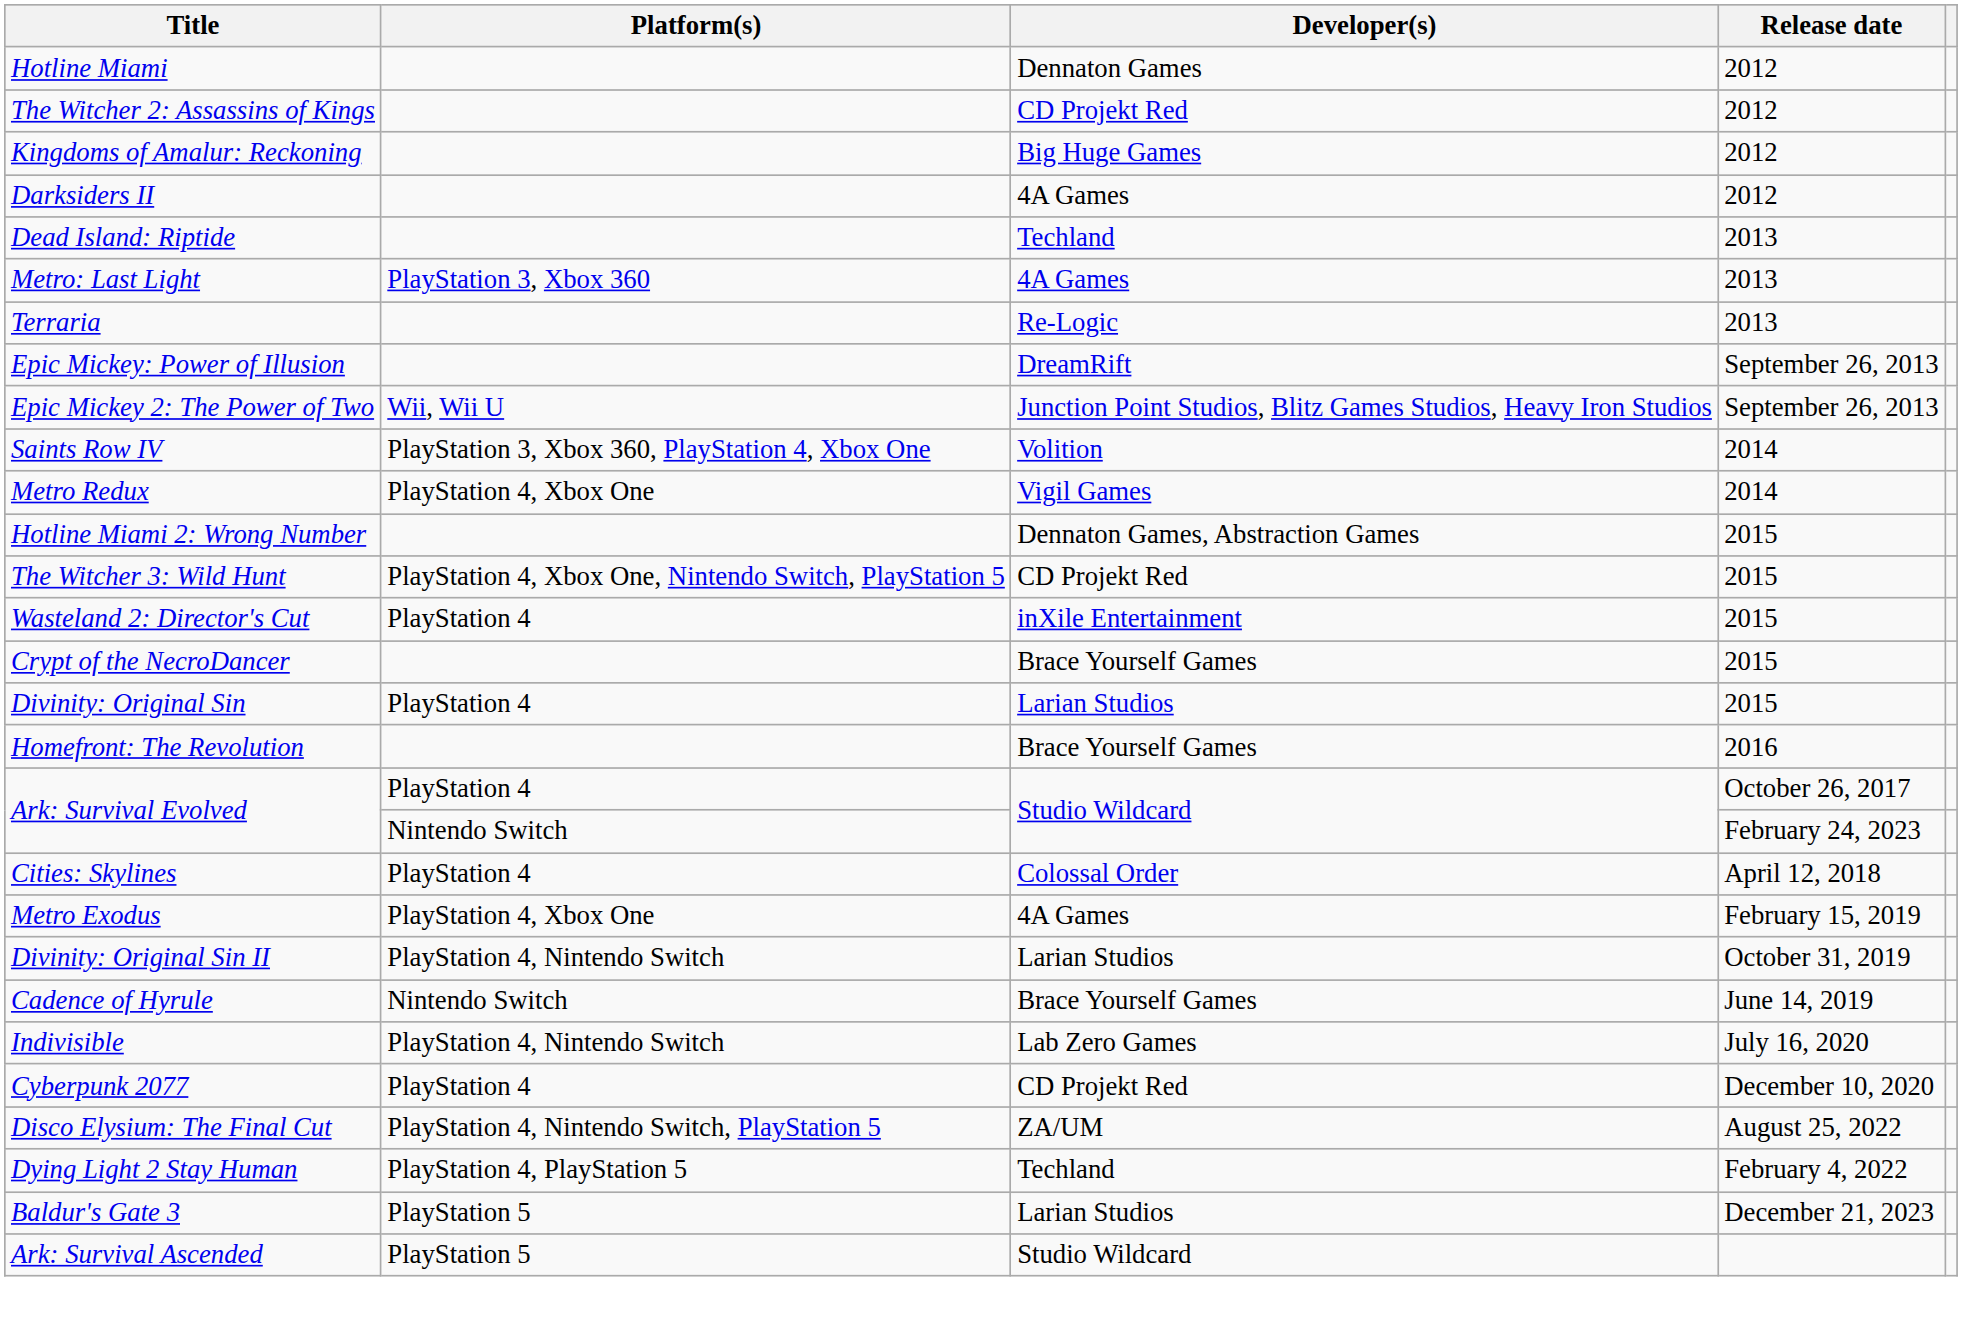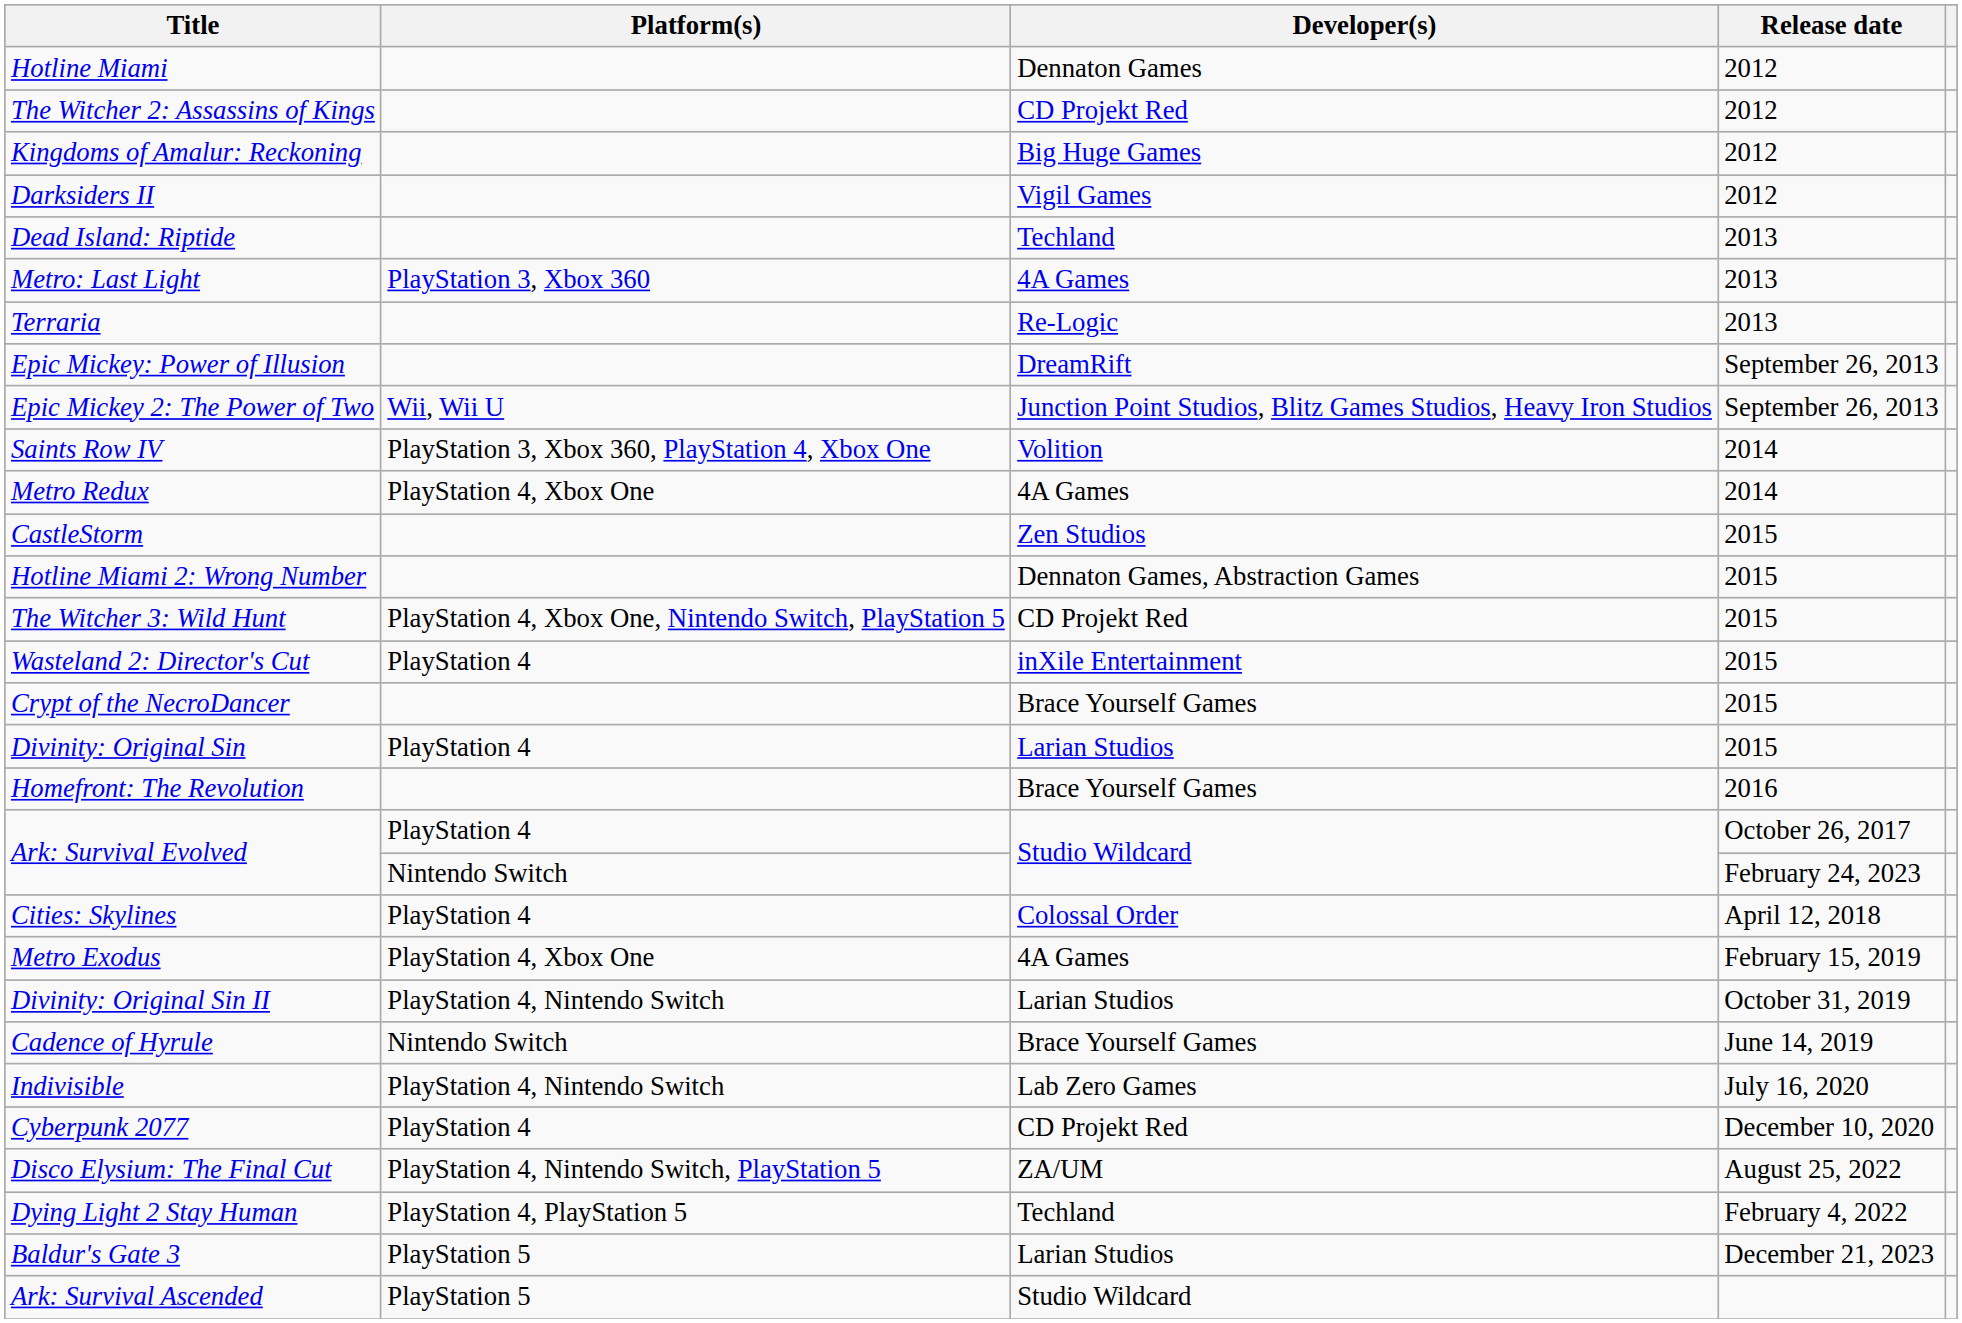 <table class="wikitable sortable" width="auto">
 <tr>
 <th scope="col">Title</th>
 <th scope="col">Platform(s)</th>
 <th scope='col'>Developer(s)</th>
 <th scope="col">Release date</th>
 <th scope="col" class="unsortable"></th>
 </tr>
 <tr>
 <td><em><a href='#'>Hotline Miami</a></em></td>
 <td></td>
 <td>Dennaton Games</td>
 <td>2012</td>
 <td></td>
 </tr>
 <tr>
 <td><em><a href='#'>The Witcher 2: Assassins of Kings</a></em></td>
 <td></td>
 <td><a href='#'>CD Projekt Red</a></td>
 <td>2012</td>
 <td></td>
 </tr>
 <tr>
 <td><em><a href='#'>Kingdoms of Amalur: Reckoning</a></em></td>
 <td></td>
 <td><a href='#'>Big Huge Games</a></td>
 <td>2012</td>
 <td></td>
 </tr>
 <tr>
 <td><em><a href='#'>Darksiders II</a></em></td>
 <td></td>
-<td>4A Games</td>
+<td><a href='#'>Vigil Games</a></td>
 <td>2012</td>
 <td></td>
 </tr>
 <tr>
 <td><em><a href='#'>Dead Island: Riptide</a></em></td>
 <td></td>
 <td><a href='#'>Techland</a></td>
 <td>2013</td>
 <td></td>
 </tr>
 <tr>
 <td><em><a href='#'>Metro: Last Light</a></em></td>
 <td><a href='#'>PlayStation 3</a>, <a href='#'>Xbox 360</a></td>
 <td><a href='#'>4A Games</a></td>
 <td>2013</td>
 <td></td>
 </tr>
 <tr>
 <td><em><a href='#'>Terraria</a></em></td>
 <td></td>
 <td><a href='#'>Re-Logic</a></td>
 <td>2013</td>
 <td></td>
 </tr>
 <tr>
 <td><em><a href='#'>Epic Mickey: Power of Illusion</a></em></td>
 <td></td>
 <td><a href='#'>DreamRift</a></td>
 <td>September 26, 2013</td>
 <td></td>
 </tr>
 <tr>
 <td><em><a href='#'>Epic Mickey 2: The Power of Two</a></em></td>
 <td><a href='#'>Wii</a>, <a href='#'>Wii U</a></td>
 <td><a href='#'>Junction Point Studios</a>, <a href='#'>Blitz Games Studios</a>, <a href='#'>Heavy Iron Studios</a></td>
 <td>September 26, 2013</td>
 <td></td>
 </tr>
 <tr>
 <td><em><a href='#'>Saints Row IV</a></em></td>
 <td>PlayStation 3, Xbox 360, <a href='#'>PlayStation 4</a>, <a href='#'>Xbox One</a></td>
 <td><a href='#'>Volition</a></td>
 <td>2014</td>
 <td></td>
 </tr>
 <tr>
 <td><em><a href='#'>Metro Redux</a></em></td>
 <td>PlayStation 4, Xbox One</td>
-<td><a href='#'>Vigil Games</a></td>
+<td>4A Games</td>
 <td>2014</td>
+<td></td>
+</tr>
+<tr>
+<td><em><a href='#'>CastleStorm</a></em></td>
+<td></td>
+<td><a href='#'>Zen Studios</a></td>
+<td>2015</td>
 <td></td>
 </tr>
 <tr>
 <td><em><a href='#'>Hotline Miami 2: Wrong Number</a></em></td>
 <td></td>
 <td>Dennaton Games, Abstraction Games</td>
 <td>2015</td>
 <td></td>
 </tr>
 <tr>
 <td><em><a href='#'>The Witcher 3: Wild Hunt</a></em></td>
 <td>PlayStation 4, Xbox One, <a href='#'>Nintendo Switch</a>, <a href='#'>PlayStation 5</a></td>
 <td>CD Projekt Red</td>
 <td>2015</td>
 <td></td>
 </tr>
 <tr>
 <td><em><a href='#'>Wasteland 2: Director's Cut</a></em></td>
 <td>PlayStation 4</td>
 <td><a href='#'>inXile Entertainment</a></td>
 <td>2015</td>
 <td></td>
 </tr>
 <tr>
 <td><em><a href='#'>Crypt of the NecroDancer</a></em></td>
 <td></td>
 <td>Brace Yourself Games</td>
 <td>2015</td>
 <td></td>
 </tr>
 <tr>
 <td><em><a href='#'>Divinity: Original Sin</a></em></td>
 <td>PlayStation 4</td>
 <td><a href='#'>Larian Studios</a></td>
 <td>2015</td>
 <td></td>
 </tr>
 <tr>
 <td><em><a href='#'>Homefront: The Revolution</a></em></td>
 <td></td>
 <td>Brace Yourself Games</td>
 <td>2016</td>
 <td></td>
 </tr>
 <tr>
 <td rowspan=2><em><a href='#'>Ark: Survival Evolved</a></em></td>
 <td>PlayStation 4</td>
 <td rowspan="2"><a href='#'>Studio Wildcard</a></td>
 <td>October 26, 2017</td>
 <td></td>
 </tr>
 <tr>
 <td>Nintendo Switch</td>
 <td>February 24, 2023</td>
 <td></td>
 </tr>
 <tr>
 <td><em><a href='#'>Cities: Skylines</a></em></td>
 <td>PlayStation 4</td>
 <td><a href='#'>Colossal Order</a></td>
 <td>April 12, 2018</td>
 <td></td>
 </tr>
 <tr>
 <td><em><a href='#'>Metro Exodus</a></em></td>
 <td>PlayStation 4, Xbox One</td>
 <td>4A Games</td>
 <td>February 15, 2019</td>
 <td></td>
 </tr>
 <tr>
 <td><em><a href='#'>Divinity: Original Sin II</a></em></td>
 <td>PlayStation 4, Nintendo Switch</td>
 <td>Larian Studios</td>
 <td>October 31, 2019</td>
 <td></td>
 </tr>
 <tr>
 <td><em><a href='#'>Cadence of Hyrule</a></em></td>
 <td>Nintendo Switch</td>
 <td>Brace Yourself Games</td>
 <td>June 14, 2019</td>
 <td></td>
 </tr>
 <tr>
 <td><em><a href='#'>Indivisible</a></em></td>
 <td>PlayStation 4, Nintendo Switch</td>
 <td>Lab Zero Games</td>
 <td>July 16, 2020</td>
 <td></td>
 </tr>
 <tr>
 <td><em><a href='#'>Cyberpunk 2077</a></em></td>
 <td>PlayStation 4</td>
 <td>CD Projekt Red</td>
 <td>December 10, 2020</td>
 <td></td>
 </tr>
 <tr>
 <td><em><a href='#'>Disco Elysium: The Final Cut</a></em></td>
 <td>PlayStation 4, Nintendo Switch, <a href='#'>PlayStation 5</a></td>
 <td>ZA/UM</td>
 <td>August 25, 2022</td>
 <td><br></td>
 </tr>
 <tr>
 <td><em><a href='#'>Dying Light 2 Stay Human</a></em></td>
 <td>PlayStation 4, PlayStation 5</td>
 <td>Techland</td>
 <td>February 4, 2022</td>
 <td></td>
 </tr>
 <tr>
 <td><em><a href='#'>Baldur's Gate 3</a></em></td>
 <td>PlayStation 5</td>
 <td>Larian Studios</td>
 <td>December 21, 2023</td>
 <td></td>
 </tr>
 <tr>
 <td><em><a href='#'>Ark: Survival Ascended</a></em></td>
 <td>PlayStation 5</td>
 <td>Studio Wildcard</td>
 <td></td>
 <td></td>
 </tr>
 </table>
